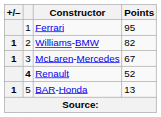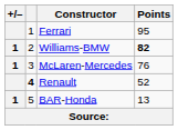 <table class="wikitable" style="font-size: 85%;">
 <tr>
 <th scope="col">+/–</th>
 <th scope="col"></th>
 <th scope="col">Constructor</th>
 <th scope="col">Points</th>
 </tr>
 <tr>
 <th scope="row"></th>
 <td align="center">1</td>
 <td> <a href='#'>Ferrari</a></td>
 <td>95</td>
 </tr>
 <tr>
 <th scope="row"> 1</th>
 <td align="center">2</td>
 <td> <a href='#'>Williams</a>-<a href='#'>BMW</a></td>
-<td>82</td>
+<td><strong>82</strong></td>
 </tr>
 <tr>
 <th scope="row"> 1</th>
 <td align="center">3</td>
 <td> <a href='#'>McLaren</a>-<a href='#'>Mercedes</a></td>
-<td>67</td>
+<td>76</td>
 </tr>
 <tr>
 <th scope="row"></th>
 <td align="center"><strong>4</strong></td>
 <td> <a href='#'>Renault</a></td>
 <td>52</td>
 </tr>
 <tr>
 <th scope="row"> 1</th>
 <td align="center">5</td>
 <td> <a href='#'>BAR</a>-<a href='#'>Honda</a></td>
 <td>13</td>
 </tr>
 <tr>
 <th colspan=4>Source: </th>
 </tr>
 </table>
